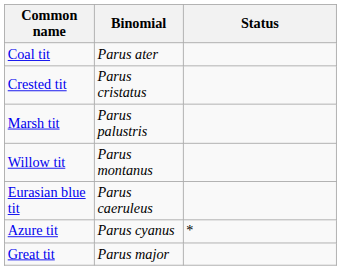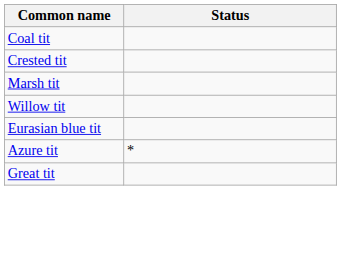 <table width=60% class="wikitable">
 <tr>
 <th width=15%>Common name</th>
-<th width=15%>Binomial</th>
 <th width=30%>Status</th>
 </tr>
 <tr>
 <td><a href='#'>Coal tit</a></td>
-<td><em>Parus ater</em></td>
 <td></td>
 </tr>
 <tr>
 <td><a href='#'>Crested tit</a></td>
-<td><em>Parus cristatus</em></td>
 <td></td>
 </tr>
 <tr>
 <td><a href='#'>Marsh tit</a></td>
-<td><em>Parus palustris</em></td>
 <td></td>
 </tr>
 <tr>
 <td><a href='#'>Willow tit</a></td>
-<td><em>Parus montanus</em></td>
 <td></td>
 </tr>
 <tr>
 <td><a href='#'>Eurasian blue tit</a></td>
-<td><em>Parus caeruleus</em></td>
 <td></td>
 </tr>
 <tr>
 <td><a href='#'>Azure tit</a></td>
-<td><em>Parus cyanus</em></td>
 <td>*</td>
 </tr>
 <tr>
 <td><a href='#'>Great tit</a></td>
-<td><em>Parus major</em></td>
 <td></td>
 </tr>
 </table>
